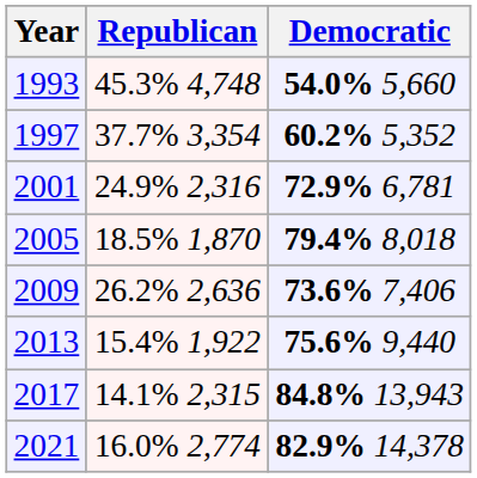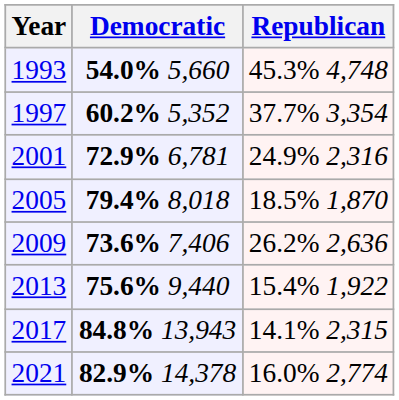 <table class="wikitable" style="margin:9px">
 <tr style="background:lightgrey;">
 <th>Year</th>
+<th><a href='#'>Democratic</a></th>
 <th><a href='#'>Republican</a></th>
-<th><a href='#'>Democratic</a></th>
 </tr>
 <tr>
 <td style="text-align:center; background:#f0f0ff;"><a href='#'>1993</a></td>
+<td style="text-align:center; background:#f0f0ff;"><strong>54.0%</strong> <em>5,660</em></td>
 <td style="text-align:center; background:#fff3f3;">45.3% <em>4,748</em></td>
-<td style="text-align:center; background:#f0f0ff;"><strong>54.0%</strong> <em>5,660</em></td>
 </tr>
 <tr>
 <td style="text-align:center; background:#f0f0ff;"><a href='#'>1997</a></td>
+<td style="text-align:center; background:#f0f0ff;"><strong>60.2%</strong> <em>5,352</em></td>
 <td style="text-align:center; background:#fff3f3;">37.7% <em>3,354</em></td>
-<td style="text-align:center; background:#f0f0ff;"><strong>60.2%</strong> <em>5,352</em></td>
 </tr>
 <tr>
 <td style="text-align:center; background:#f0f0ff;"><a href='#'>2001</a></td>
+<td style="text-align:center; background:#f0f0ff;"><strong>72.9%</strong> <em>6,781</em></td>
 <td style="text-align:center; background:#fff3f3;">24.9% <em>2,316</em></td>
-<td style="text-align:center; background:#f0f0ff;"><strong>72.9%</strong> <em>6,781</em></td>
 </tr>
 <tr>
 <td style="text-align:center; background:#f0f0ff;"><a href='#'>2005</a></td>
+<td style="text-align:center; background:#f0f0ff;"><strong>79.4%</strong> <em>8,018</em></td>
 <td style="text-align:center; background:#fff3f3;">18.5% <em>1,870</em></td>
-<td style="text-align:center; background:#f0f0ff;"><strong>79.4%</strong> <em>8,018</em></td>
 </tr>
 <tr>
 <td style="text-align:center; background:#f0f0ff;"><a href='#'>2009</a></td>
+<td style="text-align:center; background:#f0f0ff;"><strong>73.6%</strong> <em>7,406</em></td>
 <td style="text-align:center; background:#fff3f3;">26.2% <em>2,636</em></td>
-<td style="text-align:center; background:#f0f0ff;"><strong>73.6%</strong> <em>7,406</em></td>
 </tr>
 <tr>
 <td style="text-align:center; background:#f0f0ff;"><a href='#'>2013</a></td>
+<td style="text-align:center; background:#f0f0ff;"><strong>75.6%</strong> <em>9,440</em></td>
 <td style="text-align:center; background:#fff3f3;">15.4% <em>1,922</em></td>
-<td style="text-align:center; background:#f0f0ff;"><strong>75.6%</strong> <em>9,440</em></td>
 </tr>
 <tr>
 <td style="text-align:center; background:#f0f0ff;"><a href='#'>2017</a></td>
+<td style="text-align:center; background:#f0f0ff;"><strong>84.8%</strong> <em>13,943</em></td>
 <td style="text-align:center; background:#fff3f3;">14.1% <em>2,315</em></td>
-<td style="text-align:center; background:#f0f0ff;"><strong>84.8%</strong> <em>13,943</em></td>
 </tr>
 <tr>
 <td style="text-align:center; background:#f0f0ff;"><a href='#'>2021</a></td>
+<td style="text-align:center; background:#f0f0ff;"><strong>82.9%</strong> <em>14,378</em></td>
 <td style="text-align:center; background:#fff3f3;">16.0% <em>2,774</em></td>
-<td style="text-align:center; background:#f0f0ff;"><strong>82.9%</strong> <em>14,378</em></td>
 </tr>
 </table>
